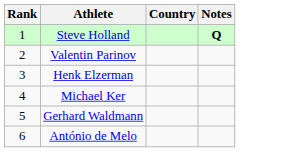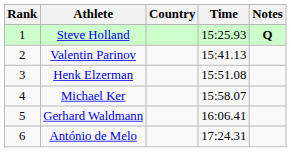 <table class="wikitable sortable" style="text-align:center">
 <tr>
 <th>Rank</th>
 <th>Athlete</th>
 <th>Country</th>
+<th>Time</th>
 <th>Notes</th>
 </tr>
 <tr bgcolor=ccffcc>
 <td>1</td>
 <td><a href='#'>Steve Holland</a></td>
 <td align=left></td>
+<td>15:25.93</td>
 <td><strong> Q</strong></td>
 </tr>
 <tr>
 <td>2</td>
 <td><a href='#'>Valentin Parinov</a></td>
 <td align=left></td>
+<td>15:41.13</td>
 <td><strong> </strong></td>
 </tr>
 <tr>
 <td>3</td>
 <td><a href='#'>Henk Elzerman</a></td>
 <td align=left></td>
+<td>15:51.08</td>
 <td><strong> </strong></td>
 </tr>
 <tr>
 <td>4</td>
 <td><a href='#'>Michael Ker</a></td>
 <td align=left></td>
+<td>15:58.07</td>
 <td><strong> </strong></td>
 </tr>
 <tr>
 <td>5</td>
 <td><a href='#'>Gerhard Waldmann</a></td>
 <td align=left></td>
+<td>16:06.41</td>
 <td><strong> </strong></td>
 </tr>
 <tr>
 <td>6</td>
 <td><a href='#'>António de Melo</a></td>
 <td align=left></td>
+<td>17:24.31</td>
 <td><strong> </strong></td>
 </tr>
 </table>
